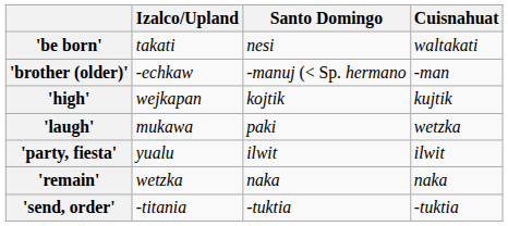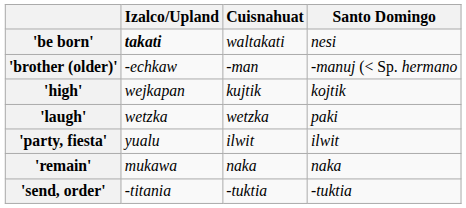 <table class=wikitable style="margin: 1em auto 1em auto">
 <tr>
 <th></th>
 <th>Izalco/Upland</th>
+<th>Cuisnahuat</th>
 <th>Santo Domingo</th>
-<th>Cuisnahuat</th>
 </tr>
 <tr>
 <th>'be born'</th>
-<td><em>takati</em></td>
+<td><strong><em>takati</em></strong></td>
+<td><em>waltakati</em></td>
 <td><em>nesi</em></td>
-<td><em>waltakati</em></td>
 </tr>
 <tr>
 <th>'brother (older)'</th>
 <td><em>-echkaw</em></td>
+<td><em>-man</em></td>
 <td><em>-manuj</em> (< Sp. <em>hermano</em></td>
-<td><em>-man</em></td>
 </tr>
 <tr>
 <th>'high'</th>
 <td><em>wejkapan</em></td>
+<td><em>kujtik</em></td>
 <td><em>kojtik</em></td>
-<td><em>kujtik</em></td>
 </tr>
 <tr>
 <th>'laugh'</th>
-<td><em>mukawa</em></td>
+<td><em>wetzka</em></td>
+<td><em>wetzka</em></td>
 <td><em>paki</em></td>
-<td><em>wetzka</em></td>
 </tr>
 <tr>
 <th>'party, fiesta'</th>
 <td><em>yualu</em></td>
 <td><em>ilwit</em></td>
 <td><em>ilwit</em></td>
 </tr>
 <tr>
 <th>'remain'</th>
-<td><em>wetzka</em></td>
+<td><em>mukawa</em></td>
 <td><em>naka</em></td>
 <td><em>naka</em></td>
 </tr>
 <tr>
 <th>'send, order'</th>
 <td><em>-titania</em></td>
 <td><em>-tuktia</em></td>
 <td><em>-tuktia</em></td>
 </tr>
 </table>
